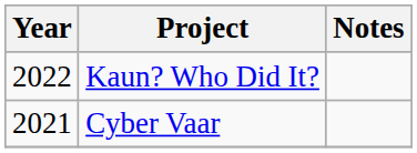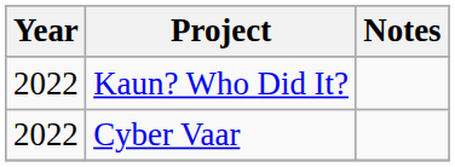 <table class="wikitable sortable">
 <tr>
 <th>Year</th>
 <th>Project</th>
 <th>Notes</th>
 </tr>
 <tr>
 <td>2022</td>
 <td><a href='#'>Kaun? Who Did It?</a></td>
 <td></td>
 </tr>
 <tr>
-<td>2021</td>
+<td>2022</td>
 <td><a href='#'>Cyber Vaar</a></td>
 <td></td>
 </tr>
 <tr>
 </tr>
 </table>
